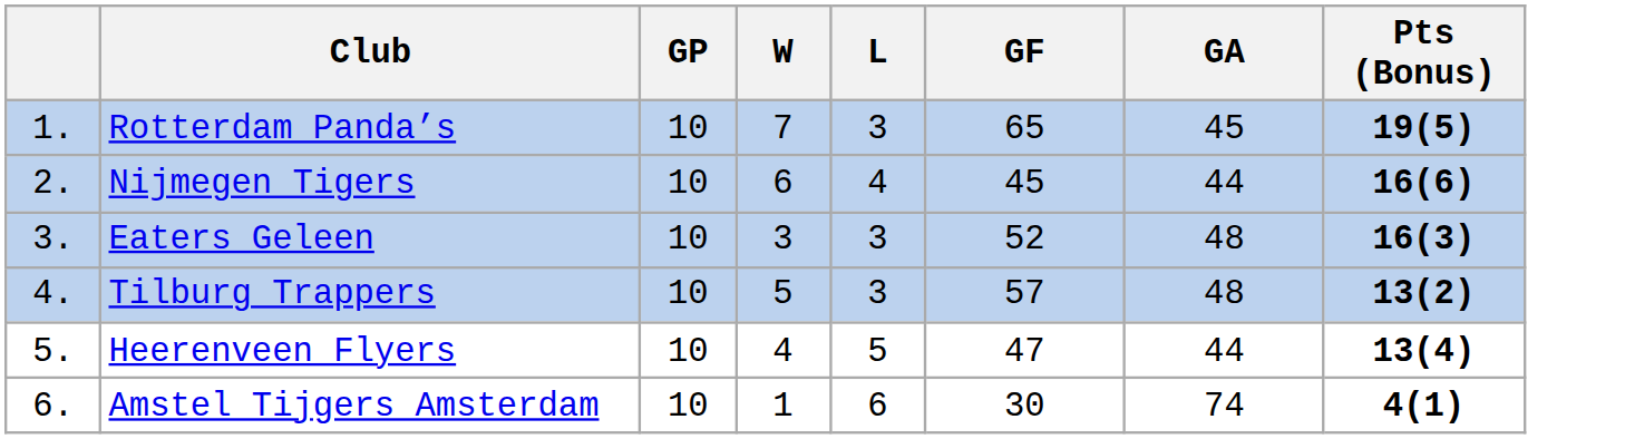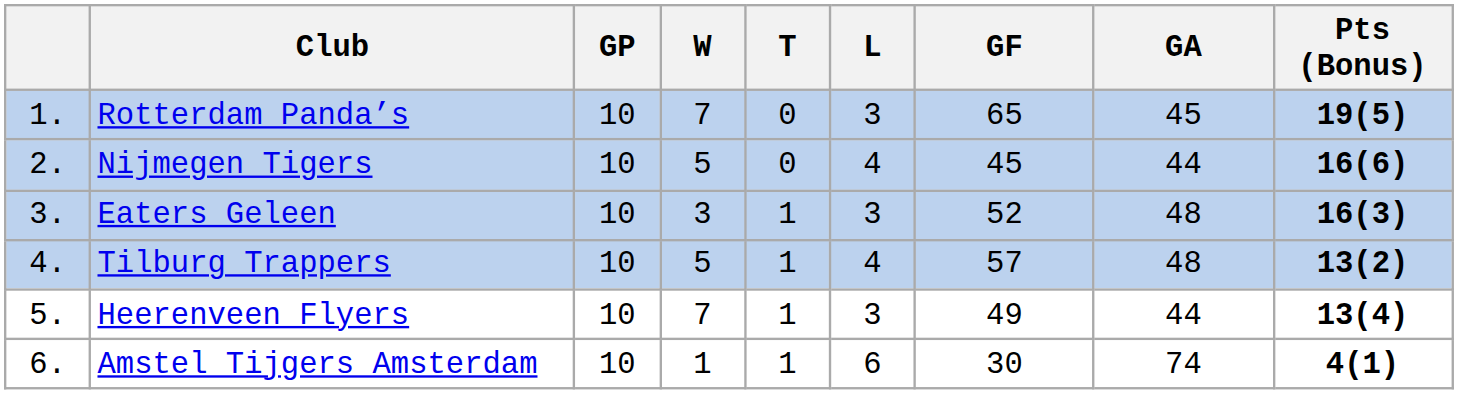 <table class="wikitable">
 <tr>
 <th width="30"></th>
 <th width="200">Club</th>
 <th width="30">GP</th>
 <th width="30">W</th>
+<th width="30">T</th>
 <th width="30">L</th>
 <th width="70">GF</th>
 <th width="70">GA</th>
 <th width="70">Pts (Bonus)</th>
 </tr>
 <tr bgcolor="#BCD2EE" align="center">
 <td>1.</td>
 <td align="left"><a href='#'>Rotterdam Panda’s</a></td>
 <td>10</td>
 <td>7</td>
+<td>0</td>
 <td>3</td>
 <td>65</td>
 <td>45</td>
 <td><strong>19(5)</strong></td>
 </tr>
 <tr bgcolor="#BCD2EE" align="center">
 <td>2.</td>
 <td align="left"><a href='#'>Nijmegen Tigers</a></td>
 <td>10</td>
-<td>6</td>
+<td>5</td>
+<td>0</td>
 <td>4</td>
 <td>45</td>
 <td>44</td>
 <td><strong>16(6)</strong></td>
 </tr>
 <tr bgcolor="#BCD2EE" align="center">
 <td>3.</td>
 <td align="left"><a href='#'>Eaters Geleen</a></td>
 <td>10</td>
 <td>3</td>
+<td>1</td>
 <td>3</td>
 <td>52</td>
 <td>48</td>
 <td><strong>16(3)</strong></td>
 </tr>
 <tr bgcolor="#BCD2EE" align="center">
 <td>4.</td>
 <td align="left"><a href='#'>Tilburg Trappers</a></td>
 <td>10</td>
 <td>5</td>
-<td>3</td>
+<td>1</td>
+<td>4</td>
 <td>57</td>
 <td>48</td>
 <td><strong>13(2)</strong></td>
 </tr>
 <tr bgcolor="#FFFFFF" align="center">
 <td>5.</td>
 <td align="left"><a href='#'>Heerenveen Flyers</a></td>
 <td>10</td>
-<td>4</td>
-<td>5</td>
-<td>47</td>
+<td>7</td>
+<td>1</td>
+<td>3</td>
+<td>49</td>
 <td>44</td>
 <td><strong>13(4)</strong></td>
 </tr>
 <tr bgcolor="#FFFFFF" align="center">
 <td>6.</td>
 <td align="left"><a href='#'>Amstel Tijgers Amsterdam</a></td>
 <td>10</td>
 <td>1</td>
+<td>1</td>
 <td>6</td>
 <td>30</td>
 <td>74</td>
 <td><strong>4(1)</strong></td>
 </tr>
 </table>
